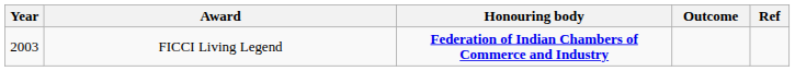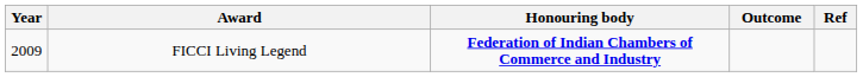 <table class="wikitable" style="width:100%;">
 <tr>
 <th width=5%>Year</th>
 <th style="width:45%;">Award</th>
 <th style="width:35%;">Honouring body</th>
 <th style="width:10%;">Outcome</th>
 <th style="width:5%;">Ref</th>
 </tr>
 <tr>
-<td style="text-align:center;">2003</td>
+<td style="text-align:center;">2009</td>
 <td style="text-align:center;">FICCI Living Legend</td>
 <td style="text-align:center;"><strong><a href='#'>Federation of Indian Chambers of Commerce and Industry</a></strong></td>
 <td></td>
 <td></td>
 </tr>
 </table>
